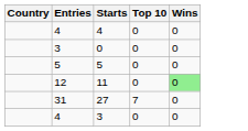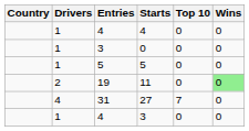 <table class="wikitable sortable">
 <tr>
 <th>Country</th>
+<th>Drivers</th>
 <th>Entries</th>
 <th>Starts</th>
 <th>Top 10</th>
 <th>Wins</th>
 </tr>
 <tr>
 <td></td>
+<td>1</td>
 <td>4</td>
 <td>4</td>
 <td>0</td>
 <td>0</td>
 </tr>
 <tr>
 <td></td>
+<td>1</td>
 <td>3</td>
 <td>0</td>
 <td>0</td>
 <td>0</td>
 </tr>
 <tr>
 <td></td>
+<td>1</td>
 <td>5</td>
 <td>5</td>
 <td>0</td>
 <td>0</td>
 </tr>
 <tr>
 <td></td>
-<td>12</td>
+<td>2</td>
+<td>19</td>
 <td>11</td>
 <td>0</td>
 <td style="background: lightgreen;">0</td>
 </tr>
 <tr>
 <td></td>
+<td>4</td>
 <td>31</td>
 <td>27</td>
 <td>7</td>
 <td>0</td>
 </tr>
 <tr>
 <td></td>
+<td>1</td>
 <td>4</td>
 <td>3</td>
 <td>0</td>
 <td>0</td>
 </tr>
 </table>
